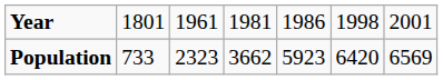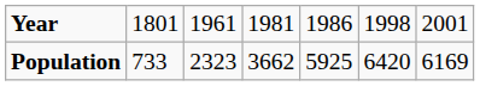 <table class=wikitable>
 <tr>
 <td><strong>Year</strong></td>
 <td>1801</td>
 <td>1961</td>
 <td>1981</td>
 <td>1986</td>
 <td>1998</td>
 <td>2001</td>
 </tr>
 <tr>
 <td><strong>Population</strong></td>
 <td>733</td>
 <td>2323</td>
 <td>3662</td>
-<td>5923</td>
+<td>5925</td>
 <td>6420</td>
-<td>6569</td>
+<td>6169</td>
 </tr>
 </table>
